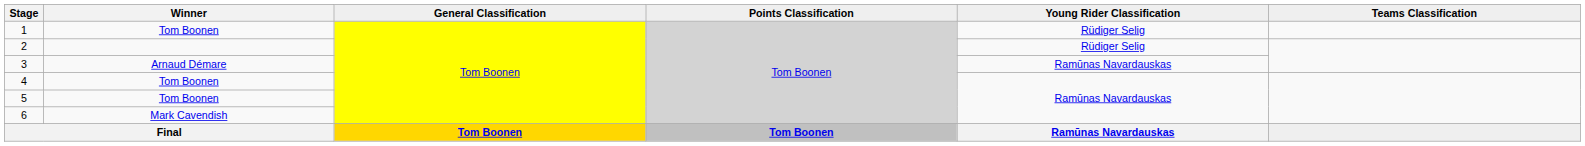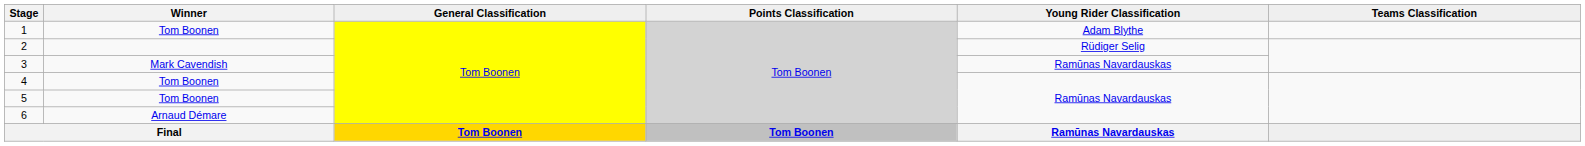 <table class="wikitable" style="text-align: center; font-size:smaller;">
 <tr style="background-color: #efefef;">
 <th width="1%">Stage</th>
 <th width="14%">Winner</th>
 <th style="background:#EFEFEF;" width="15%">General Classification<br></th>
 <th style="background:#EFEFEF;" width="15%">Points Classification<br></th>
 <th style="background:#EFEFEF"  width="15%">Young Rider Classification<br></th>
 <th style="background:#EFEFEF;" width="15%">Teams Classification</th>
 </tr>
 <tr>
 <td>1</td>
 <td><a href='#'>Tom Boonen</a></td>
 <td style="background:yellow;" rowspan=6><a href='#'>Tom Boonen</a></td>
 <td style="background:lightgrey;" rowspan=6><a href='#'>Tom Boonen</a></td>
-<td style="background:offwhite;"><a href='#'>Rüdiger Selig</a></td>
+<td style="background:offwhite;"><a href='#'>Adam Blythe</a></td>
 <td></td>
 </tr>
 <tr>
 <td>2</td>
 <td></td>
 <td style="background:offwhite;"><a href='#'>Rüdiger Selig</a></td>
 <td rowspan=2></td>
 </tr>
 <tr>
 <td>3</td>
-<td><a href='#'>Arnaud Démare</a></td>
+<td><a href='#'>Mark Cavendish</a></td>
 <td style="background:offwhite;"><a href='#'>Ramūnas Navardauskas</a></td>
 </tr>
 <tr>
 <td>4</td>
 <td><a href='#'>Tom Boonen</a></td>
 <td style="background:offwhite;" rowspan=3><a href='#'>Ramūnas Navardauskas</a></td>
 <td rowspan=3></td>
 </tr>
 <tr>
 <td>5</td>
 <td><a href='#'>Tom Boonen</a></td>
 </tr>
 <tr>
 <td>6</td>
-<td><a href='#'>Mark Cavendish</a></td>
+<td><a href='#'>Arnaud Démare</a></td>
 </tr>
 <tr>
 <th colspan=2><strong>Final</strong></th>
 <th style="background:gold;"><a href='#'>Tom Boonen</a></th>
 <th style="background:silver;"><a href='#'>Tom Boonen</a></th>
 <th style="background:offwhite;"><a href='#'>Ramūnas Navardauskas</a></th>
 <th style="background:#EFEFEF;"></th>
 </tr>
 </table>
